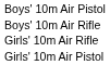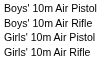 <table>
 <tr>
 <td>Boys' 10m Air Pistol<br></td>
 <td></td>
 <td></td>
 <td></td>
 </tr>
 <tr>
 <td>Boys' 10m Air Rifle<br></td>
 <td></td>
 <td></td>
 <td></td>
 </tr>
 <tr>
+<td>Girls' 10m Air Pistol<br></td>
+<td></td>
+<td></td>
+<td></td>
+</tr>
+<tr>
 <td>Girls' 10m Air Rifle<br></td>
 <td></td>
 <td></td>
 <td></td>
 </tr>
-<tr>
-<td>Girls' 10m Air Pistol<br></td>
-<td></td>
-<td></td>
-<td></td>
-</tr>
 </table>
